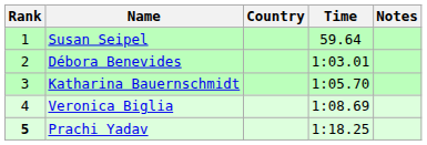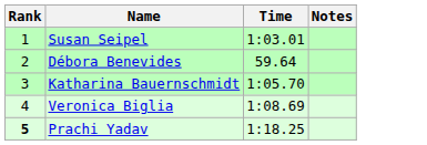 <table class="wikitable" style="text-align:center">
 <tr>
 <th>Rank</th>
 <th>Name</th>
-<th>Country</th>
 <th>Time</th>
 <th>Notes</th>
 </tr>
 <tr bgcolor=bbffbb>
 <td>1</td>
 <td align="left"><a href='#'>Susan Seipel</a></td>
-<td align="left"></td>
-<td>59.64</td>
+<td>1:03.01</td>
 <td></td>
 </tr>
 <tr bgcolor=bbffbb>
 <td>2</td>
 <td align="left"><a href='#'>Débora Benevides</a></td>
-<td align="left"></td>
-<td>1:03.01</td>
+<td>59.64</td>
 <td></td>
 </tr>
 <tr bgcolor=bbffbb>
 <td>3</td>
 <td align="left"><a href='#'>Katharina Bauernschmidt</a></td>
-<td align="left"></td>
 <td>1:05.70</td>
 <td></td>
 </tr>
 <tr bgcolor=ddffdd>
 <td>4</td>
 <td align="left"><a href='#'>Veronica Biglia</a></td>
-<td align="left"></td>
 <td>1:08.69</td>
 <td></td>
 </tr>
 <tr bgcolor=ddffdd>
 <td><strong>5</strong></td>
 <td align="left"><a href='#'>Prachi Yadav</a></td>
-<td align="left"></td>
 <td>1:18.25</td>
 <td></td>
 </tr>
 </table>
